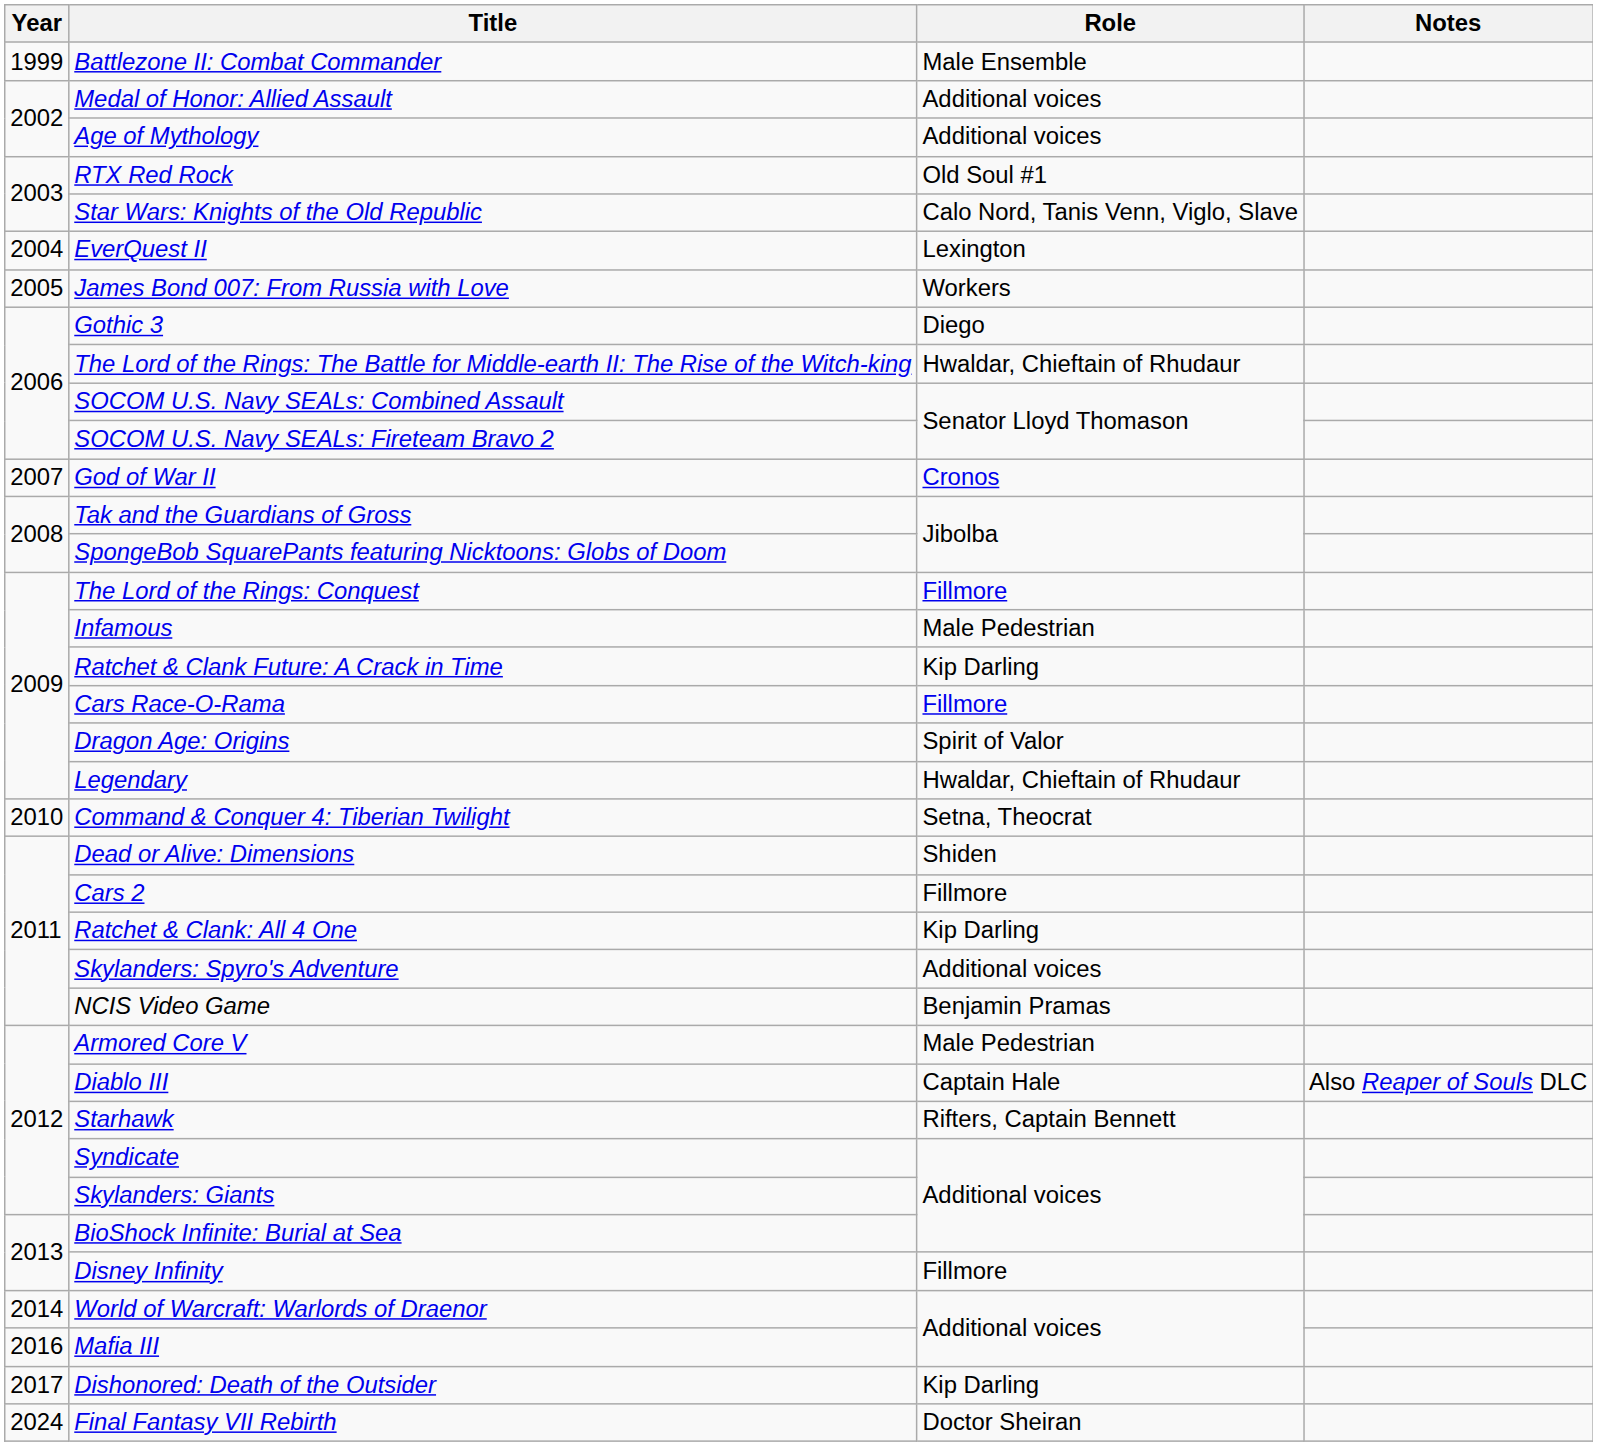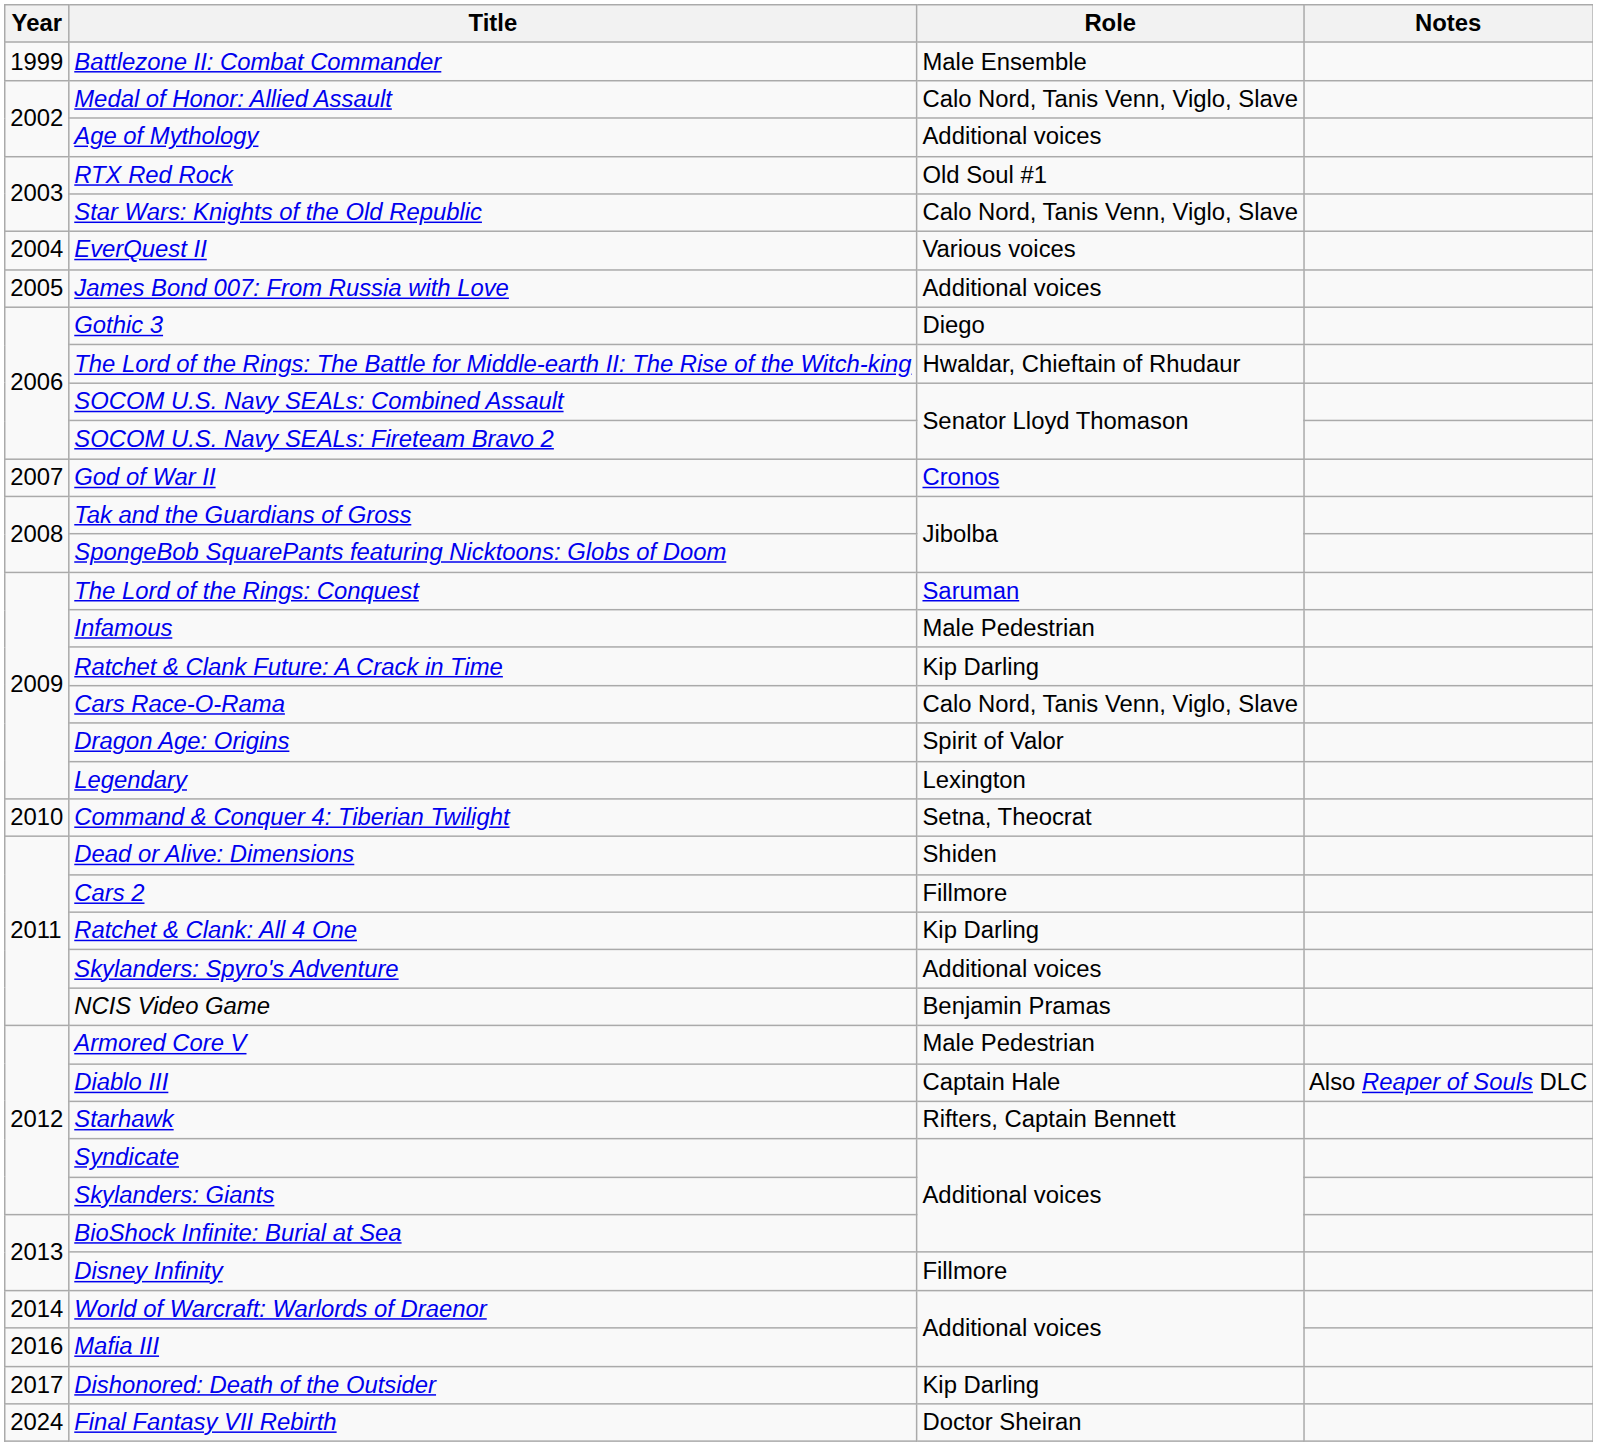 <table class="wikitable sortable plainrowheaders" style="white-space:nowrap">
 <tr>
 <th>Year</th>
 <th>Title</th>
 <th>Role</th>
 <th>Notes</th>
 </tr>
 <tr>
 <td>1999</td>
 <td><em><a href='#'>Battlezone II: Combat Commander</a></em></td>
 <td>Male Ensemble</td>
 <td></td>
 </tr>
 <tr>
 <td rowspan=2>2002</td>
 <td><em><a href='#'>Medal of Honor: Allied Assault</a></em></td>
-<td>Additional voices</td>
+<td>Calo Nord, Tanis Venn, Viglo, Slave</td>
 <td></td>
 </tr>
 <tr>
 <td><em><a href='#'>Age of Mythology</a></em></td>
 <td>Additional voices</td>
 <td></td>
 </tr>
 <tr>
 <td rowspan=2>2003</td>
 <td><em><a href='#'>RTX Red Rock</a></em></td>
 <td>Old Soul #1</td>
 <td></td>
 </tr>
 <tr>
 <td><em><a href='#'>Star Wars: Knights of the Old Republic</a></em></td>
 <td>Calo Nord, Tanis Venn, Viglo, Slave</td>
 <td></td>
 </tr>
 <tr>
 <td>2004</td>
 <td><em><a href='#'>EverQuest II</a></em></td>
-<td>Lexington</td>
+<td>Various voices</td>
 <td></td>
 </tr>
 <tr>
 <td>2005</td>
 <td><em><a href='#'>James Bond 007: From Russia with Love</a></em></td>
-<td>Workers</td>
+<td>Additional voices</td>
 <td></td>
 </tr>
 <tr>
 <td rowspan=4>2006</td>
 <td><em><a href='#'>Gothic 3</a></em></td>
 <td>Diego</td>
 <td></td>
 </tr>
 <tr>
 <td><em><a href='#'>The Lord of the Rings: The Battle for Middle-earth II: The Rise of the Witch-king</a></em></td>
 <td>Hwaldar, Chieftain of Rhudaur</td>
 <td></td>
 </tr>
 <tr>
 <td><em><a href='#'>SOCOM U.S. Navy SEALs: Combined Assault</a></em></td>
 <td rowspan="2">Senator Lloyd Thomason</td>
 <td></td>
 </tr>
 <tr>
 <td><em><a href='#'>SOCOM U.S. Navy SEALs: Fireteam Bravo 2</a></em></td>
 <td></td>
 </tr>
 <tr>
 <td>2007</td>
 <td><em><a href='#'>God of War II</a></em></td>
 <td><a href='#'>Cronos</a></td>
 <td></td>
 </tr>
 <tr>
 <td rowspan=2>2008</td>
 <td><em><a href='#'>Tak and the Guardians of Gross</a></em></td>
 <td rowspan="2">Jibolba</td>
 <td></td>
 </tr>
 <tr>
 <td><em><a href='#'>SpongeBob SquarePants featuring Nicktoons: Globs of Doom</a></em></td>
 <td></td>
 </tr>
 <tr>
 <td rowspan=6>2009</td>
 <td><em><a href='#'>The Lord of the Rings: Conquest</a></em></td>
-<td><a href='#'>Fillmore</a></td>
+<td><a href='#'>Saruman</a></td>
 <td></td>
 </tr>
 <tr>
 <td><em><a href='#'>Infamous</a></em></td>
 <td>Male Pedestrian</td>
 <td></td>
 </tr>
 <tr>
 <td><em><a href='#'>Ratchet & Clank Future: A Crack in Time</a></em></td>
 <td>Kip Darling</td>
 <td></td>
 </tr>
 <tr>
 <td><em><a href='#'>Cars Race-O-Rama</a></em></td>
-<td><a href='#'>Fillmore</a></td>
+<td>Calo Nord, Tanis Venn, Viglo, Slave</td>
 <td></td>
 </tr>
 <tr>
 <td><em><a href='#'>Dragon Age: Origins</a></em></td>
 <td>Spirit of Valor</td>
 <td></td>
 </tr>
 <tr>
 <td><em><a href='#'>Legendary</a></em></td>
-<td>Hwaldar, Chieftain of Rhudaur</td>
+<td>Lexington</td>
 <td></td>
 </tr>
 <tr>
 <td>2010</td>
 <td><em><a href='#'>Command & Conquer 4: Tiberian Twilight</a></em></td>
 <td>Setna, Theocrat</td>
 <td></td>
 </tr>
 <tr>
 <td rowspan=5>2011</td>
 <td><em><a href='#'>Dead or Alive: Dimensions</a></em></td>
 <td>Shiden</td>
 <td></td>
 </tr>
 <tr>
 <td><em><a href='#'>Cars 2</a></em></td>
 <td>Fillmore</td>
 <td></td>
 </tr>
 <tr>
 <td><em><a href='#'>Ratchet & Clank: All 4 One</a></em></td>
 <td>Kip Darling</td>
 <td></td>
 </tr>
 <tr>
 <td><em><a href='#'>Skylanders: Spyro's Adventure</a></em></td>
 <td>Additional voices</td>
 <td></td>
 </tr>
 <tr>
 <td><em>NCIS Video Game</em></td>
 <td>Benjamin Pramas</td>
 <td></td>
 </tr>
 <tr>
 <td rowspan=5>2012</td>
 <td><em><a href='#'>Armored Core V</a></em></td>
 <td>Male Pedestrian</td>
 <td></td>
 </tr>
 <tr>
 <td><em><a href='#'>Diablo III</a></em></td>
 <td>Captain Hale</td>
 <td>Also <em><a href='#'>Reaper of Souls</a></em> DLC</td>
 </tr>
 <tr>
 <td><em><a href='#'>Starhawk</a></em></td>
 <td>Rifters, Captain Bennett</td>
 <td></td>
 </tr>
 <tr>
 <td><em><a href='#'>Syndicate</a></em></td>
 <td rowspan="3">Additional voices</td>
 <td></td>
 </tr>
 <tr>
 <td><em><a href='#'>Skylanders: Giants</a></em></td>
 <td></td>
 </tr>
 <tr>
 <td rowspan="2">2013</td>
 <td><em><a href='#'>BioShock Infinite: Burial at Sea</a></em></td>
 <td></td>
 </tr>
 <tr>
 <td><em><a href='#'>Disney Infinity</a></em></td>
 <td>Fillmore</td>
 <td></td>
 </tr>
 <tr>
 <td>2014</td>
 <td><em><a href='#'>World of Warcraft: Warlords of Draenor</a></em></td>
 <td rowspan="2">Additional voices</td>
 <td></td>
 </tr>
 <tr>
 <td>2016</td>
 <td><em><a href='#'>Mafia III</a></em></td>
 <td></td>
 </tr>
 <tr>
 <td>2017</td>
 <td><em><a href='#'>Dishonored: Death of the Outsider</a></em></td>
 <td>Kip Darling</td>
 <td></td>
 </tr>
 <tr>
 <td>2024</td>
 <td><em><a href='#'>Final Fantasy VII Rebirth</a></em></td>
 <td>Doctor Sheiran</td>
 <td></td>
 </tr>
 </table>
